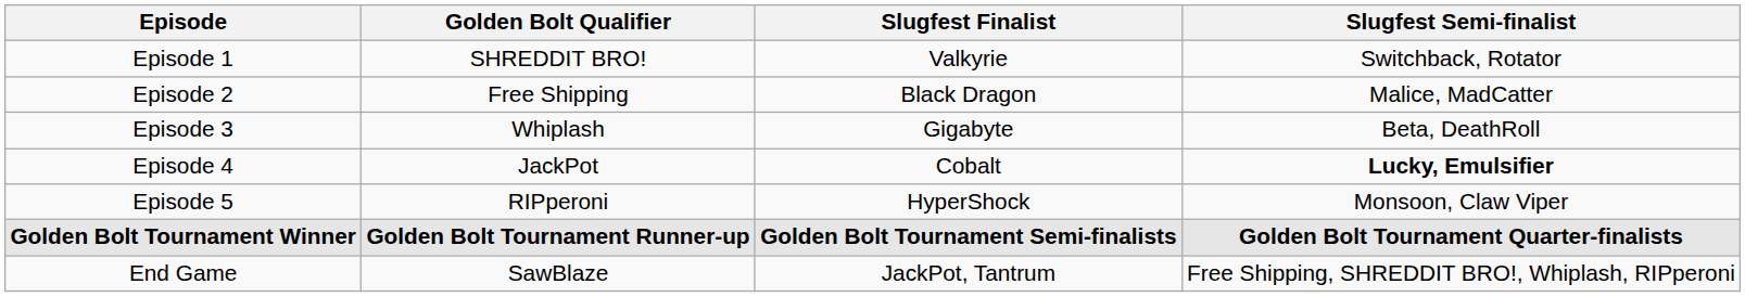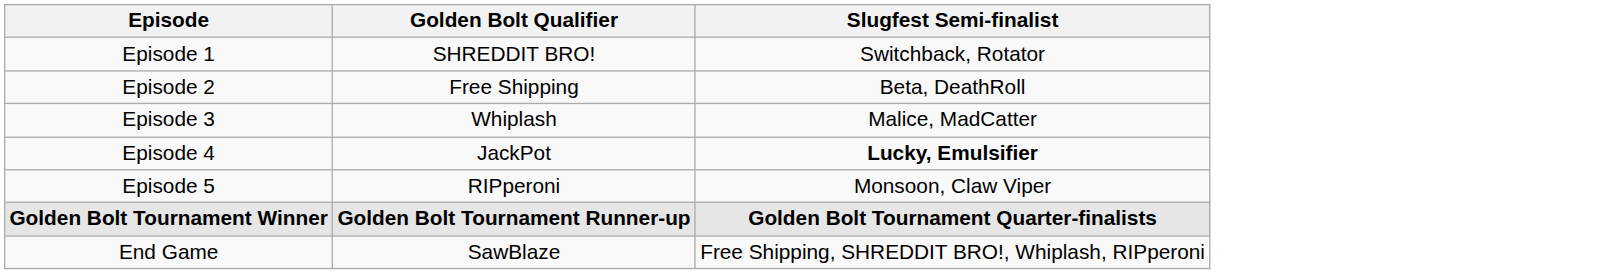 <table class="wikitable mw-collapsible" style="text-align:center;">
 <tr>
 <th>Episode</th>
 <th>Golden Bolt Qualifier</th>
-<th>Slugfest Finalist</th>
 <th>Slugfest Semi-finalist</th>
 </tr>
 <tr>
 <td>Episode 1</td>
 <td>SHREDDIT BRO!</td>
-<td>Valkyrie</td>
 <td>Switchback, Rotator</td>
 </tr>
 <tr>
 <td>Episode 2</td>
 <td>Free Shipping</td>
-<td>Black Dragon</td>
-<td>Malice, MadCatter</td>
+<td>Beta, DeathRoll</td>
 </tr>
 <tr>
 <td>Episode 3</td>
 <td>Whiplash</td>
-<td>Gigabyte</td>
-<td>Beta, DeathRoll</td>
+<td>Malice, MadCatter</td>
 </tr>
 <tr>
 <td>Episode 4</td>
 <td>JackPot</td>
-<td>Cobalt</td>
 <td><strong>Lucky, Emulsifier</strong></td>
 </tr>
 <tr>
 <td>Episode 5</td>
 <td>RIPperoni</td>
-<td>HyperShock</td>
 <td>Monsoon, Claw Viper</td>
 </tr>
 <tr>
 <td style="background:#E6E6E6;"><strong>Golden Bolt Tournament Winner</strong></td>
 <td style="background:#E6E6E6;"><strong>Golden Bolt Tournament Runner-up</strong></td>
-<td style="background:#E6E6E6;"><strong>Golden Bolt Tournament Semi-finalists</strong></td>
 <td style="background:#E6E6E6;"><strong>Golden Bolt Tournament Quarter-finalists</strong></td>
 </tr>
 <tr>
 <td>End Game</td>
 <td>SawBlaze</td>
-<td>JackPot, Tantrum</td>
 <td>Free Shipping, SHREDDIT BRO!, Whiplash, RIPperoni</td>
 </tr>
 </table>
